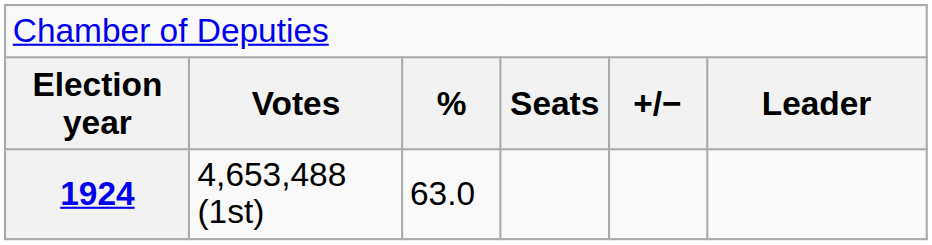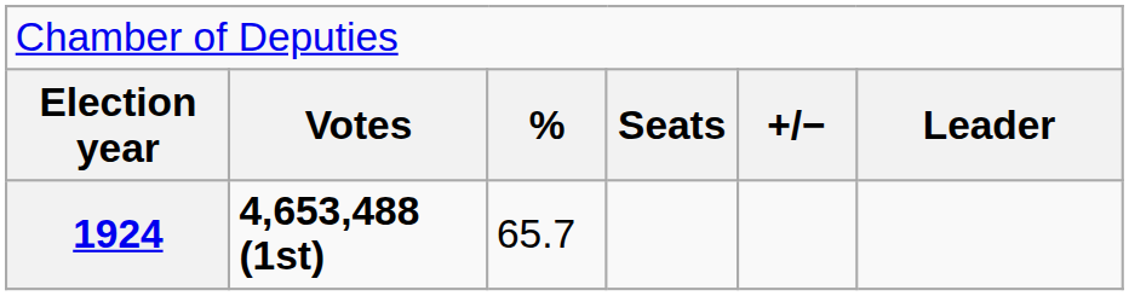 <table class=wikitable style="width:50%; border:1px #AAAAFF solid">
 <tr>
 <td colspan=6><a href='#'>Chamber of Deputies</a></td>
 </tr>
 <tr>
 <th width=13%>Election year</th>
 <th width=16%>Votes</th>
 <th width=6%>%</th>
 <th width=1%>Seats</th>
 <th width=8%>+/−</th>
 <th width=18%>Leader</th>
 </tr>
 <tr>
 <th><a href='#'>1924</a></th>
-<td>4,653,488 (1st)</td>
-<td>63.0</td>
+<td><strong>4,653,488 (1st)</strong></td>
+<td>65.7</td>
 <td></td>
 <td></td>
 <td></td>
 </tr>
 </table>
